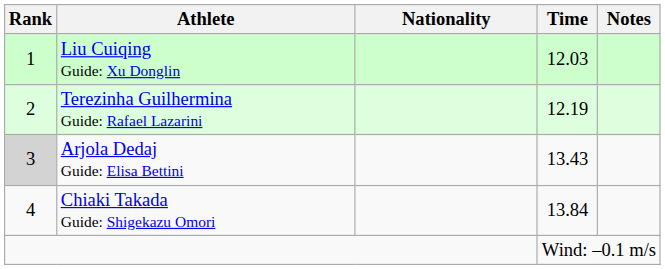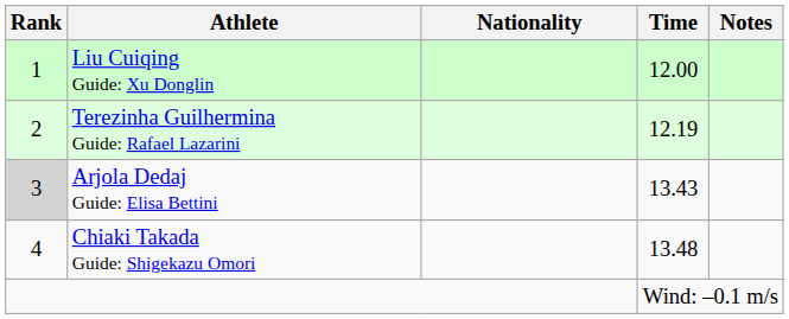 <table class="wikitable sortable" style="text-align:center">
 <tr>
 <th>Rank</th>
 <th width=250>Athlete</th>
 <th width=150>Nationality</th>
 <th>Time</th>
 <th>Notes</th>
 </tr>
 <tr bgcolor=ccffcc>
 <td>1</td>
 <td align=left><a href='#'>Liu Cuiqing</a><br><small>Guide: <a href='#'>Xu Donglin</a></small></td>
 <td align=left></td>
-<td>12.03</td>
+<td>12.00</td>
 <td></td>
 </tr>
 <tr bgcolor=ddffdd>
 <td>2</td>
 <td align=left><a href='#'>Terezinha Guilhermina</a><br><small>Guide: <a href='#'>Rafael Lazarini</a> </small></td>
 <td align=left></td>
 <td>12.19</td>
 <td></td>
 </tr>
 <tr>
 <td style="background: lightgrey;">3</td>
 <td align=left><a href='#'>Arjola Dedaj</a><br><small>Guide: <a href='#'>Elisa Bettini</a> </small></td>
 <td align=left></td>
 <td>13.43</td>
 <td></td>
 </tr>
 <tr>
 <td>4</td>
 <td align=left><a href='#'>Chiaki Takada</a><br><small>Guide: <a href='#'>Shigekazu Omori</a></small></td>
 <td align=left></td>
-<td>13.84</td>
+<td>13.48</td>
 <td></td>
 </tr>
 <tr class="sortbottom">
 <td colspan=3></td>
 <td colspan="2" style="text-align:left;">Wind: –0.1 m/s</td>
 </tr>
 </table>
